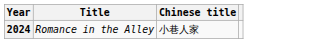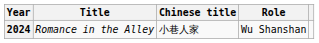 <table class="wikitable plainrowheaders">
 <tr>
 <th scope="col">Year</th>
 <th scope="col">Title</th>
 <th scope="col">Chinese title</th>
+<th scope="col">Role</th>
 <th scope="col" class="unsortable"></th>
 </tr>
 <tr>
 <th scope="row">2024</th>
 <td><em>Romance in the Alley</em></td>
 <td>小巷人家</td>
+<td>Wu Shanshan</td>
 <td style="text-align:center"></td>
 </tr>
 </table>
